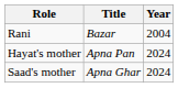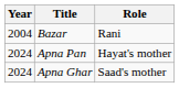 <table class="wikitable sortable plainrowheaders">
 <tr style="text-align:center;">
+<th scope="col">Year</th>
+<th scope="col">Title</th>
 <th scope="col">Role</th>
-<th scope="col">Title</th>
-<th scope="col">Year</th>
 </tr>
 <tr>
+<td>2004</td>
+<td><em>Bazar</em></td>
 <td>Rani</td>
-<td><em>Bazar</em></td>
-<td>2004</td>
 </tr>
 <tr>
+<td>2024</td>
+<td><em>Apna Pan</em></td>
 <td>Hayat's mother</td>
-<td><em>Apna Pan</em></td>
-<td>2024</td>
 </tr>
 <tr>
+<td>2024</td>
+<td><em>Apna Ghar</em></td>
 <td>Saad's mother</td>
-<td><em>Apna Ghar</em></td>
-<td>2024</td>
 </tr>
 </table>
